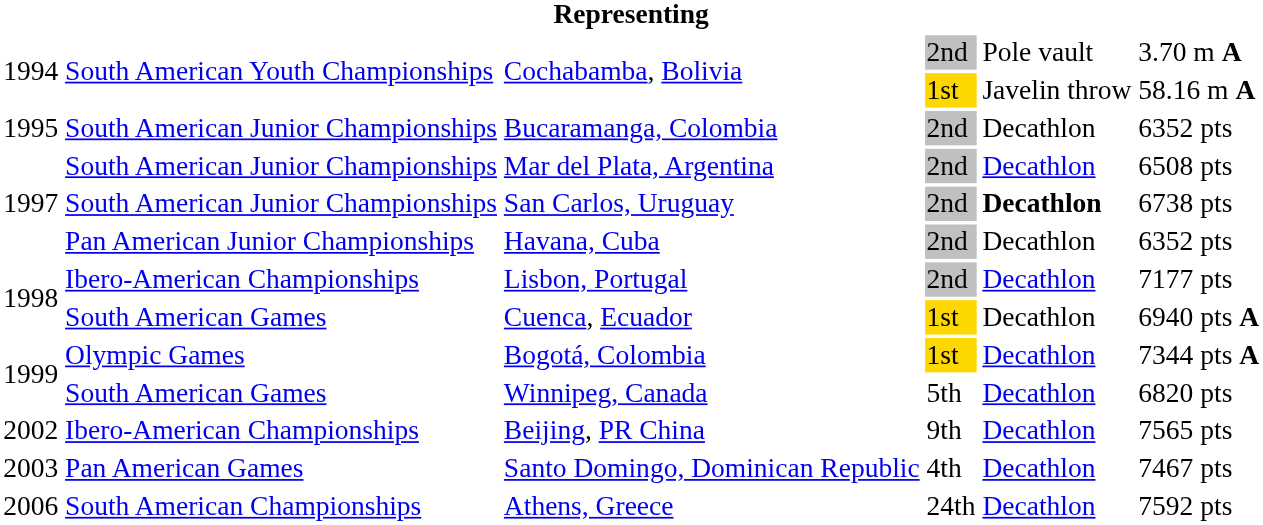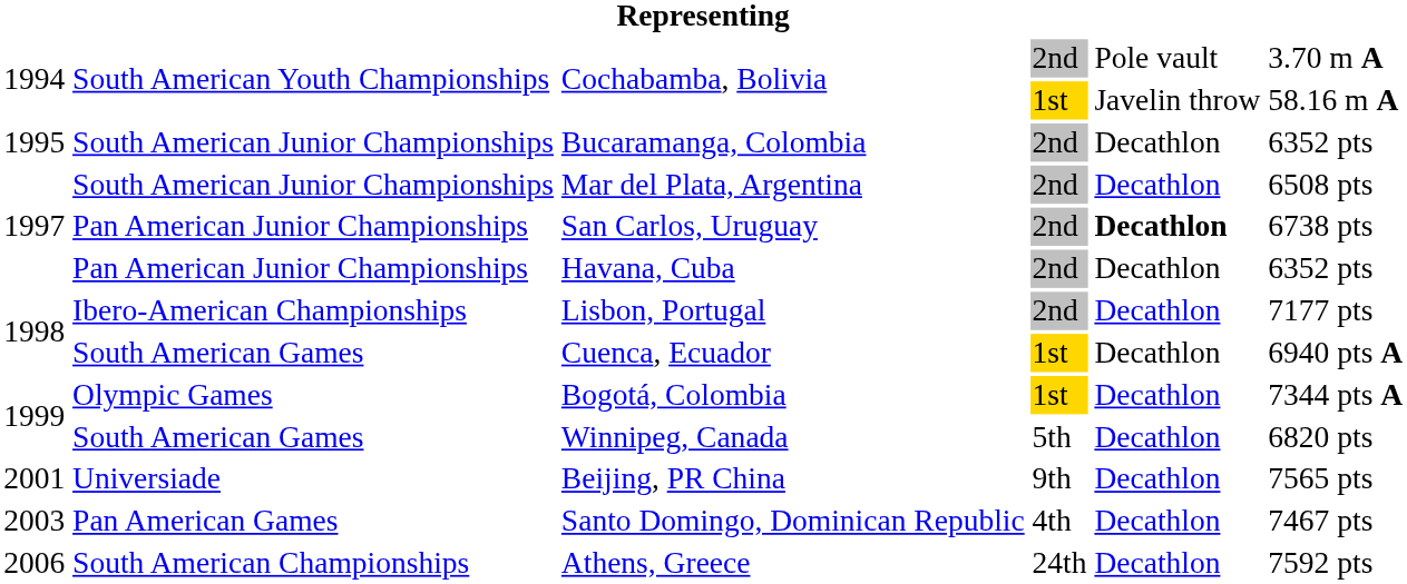 <table>
 <tr>
 <th colspan="6">Representing </th>
 </tr>
 <tr>
 <td rowspan=2>1994</td>
 <td rowspan=2><a href='#'>South American Youth Championships</a></td>
 <td rowspan=2><a href='#'>Cochabamba</a>, <a href='#'>Bolivia</a></td>
 <td bgcolor=silver>2nd</td>
 <td>Pole vault</td>
 <td>3.70 m <strong>A</strong></td>
 </tr>
 <tr>
 <td bgcolor=gold>1st</td>
 <td>Javelin throw</td>
 <td>58.16 m <strong>A</strong></td>
 </tr>
 <tr>
 <td>1995</td>
 <td><a href='#'>South American Junior Championships</a></td>
 <td><a href='#'>Bucaramanga, Colombia</a></td>
 <td bgcolor=silver>2nd</td>
 <td>Decathlon</td>
 <td>6352 pts</td>
 </tr>
 <tr>
 <td rowspan=3>1997</td>
 <td><a href='#'>South American Junior Championships</a></td>
 <td><a href='#'>Mar del Plata, Argentina</a></td>
 <td bgcolor="silver">2nd</td>
 <td><a href='#'>Decathlon</a></td>
 <td>6508 pts</td>
 </tr>
 <tr>
-<td><a href='#'>South American Junior Championships</a></td>
+<td><a href='#'>Pan American Junior Championships</a></td>
 <td><a href='#'>San Carlos, Uruguay</a></td>
 <td bgcolor=silver>2nd</td>
 <td><strong>Decathlon</strong></td>
 <td>6738 pts</td>
 </tr>
 <tr>
 <td><a href='#'>Pan American Junior Championships</a></td>
 <td><a href='#'>Havana, Cuba</a></td>
 <td bgcolor=silver>2nd</td>
 <td>Decathlon</td>
 <td>6352 pts</td>
 </tr>
 <tr>
 <td rowspan=2>1998</td>
 <td><a href='#'>Ibero-American Championships</a></td>
 <td><a href='#'>Lisbon, Portugal</a></td>
 <td bgcolor="silver">2nd</td>
 <td><a href='#'>Decathlon</a></td>
 <td>7177 pts</td>
 </tr>
 <tr>
 <td><a href='#'>South American Games</a></td>
 <td><a href='#'>Cuenca</a>, <a href='#'>Ecuador</a></td>
 <td bgcolor=gold>1st</td>
 <td>Decathlon</td>
 <td>6940 pts <strong>A</strong></td>
 </tr>
 <tr>
 <td rowspan=2>1999</td>
 <td><a href='#'>Olympic Games</a></td>
 <td><a href='#'>Bogotá, Colombia</a></td>
 <td bgcolor="gold">1st</td>
 <td><a href='#'>Decathlon</a></td>
 <td>7344 pts <strong>A</strong></td>
 </tr>
 <tr>
 <td><a href='#'>South American Games</a></td>
 <td><a href='#'>Winnipeg, Canada</a></td>
 <td>5th</td>
 <td><a href='#'>Decathlon</a></td>
 <td>6820 pts</td>
 </tr>
 <tr>
-<td>2002</td>
-<td><a href='#'>Ibero-American Championships</a></td>
+<td>2001</td>
+<td><a href='#'>Universiade</a></td>
 <td><a href='#'>Beijing</a>, <a href='#'>PR China</a></td>
 <td>9th</td>
 <td><a href='#'>Decathlon</a></td>
 <td>7565 pts</td>
 </tr>
 <tr>
 <td>2003</td>
 <td><a href='#'>Pan American Games</a></td>
 <td><a href='#'>Santo Domingo, Dominican Republic</a></td>
 <td>4th</td>
 <td><a href='#'>Decathlon</a></td>
 <td>7467 pts</td>
 </tr>
 <tr>
 <td>2006</td>
 <td><a href='#'>South American Championships</a></td>
 <td><a href='#'>Athens, Greece</a></td>
 <td>24th</td>
 <td><a href='#'>Decathlon</a></td>
 <td>7592 pts</td>
 </tr>
 </table>
